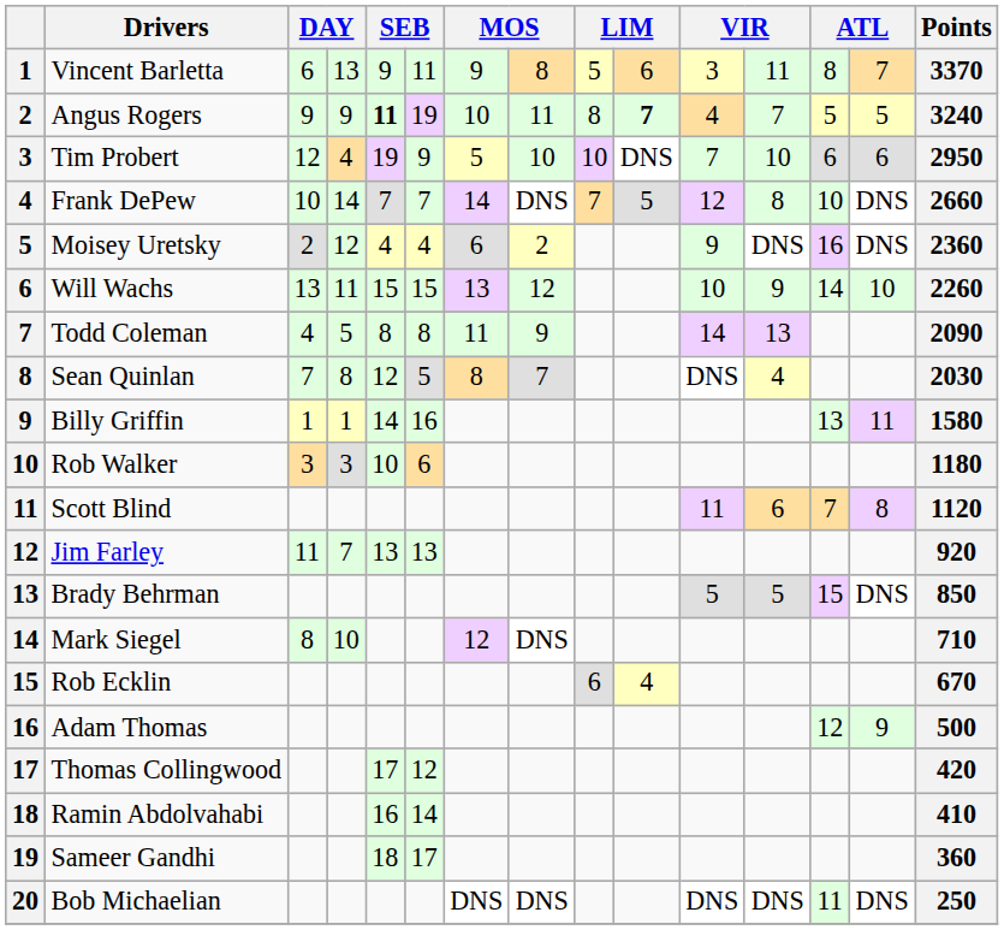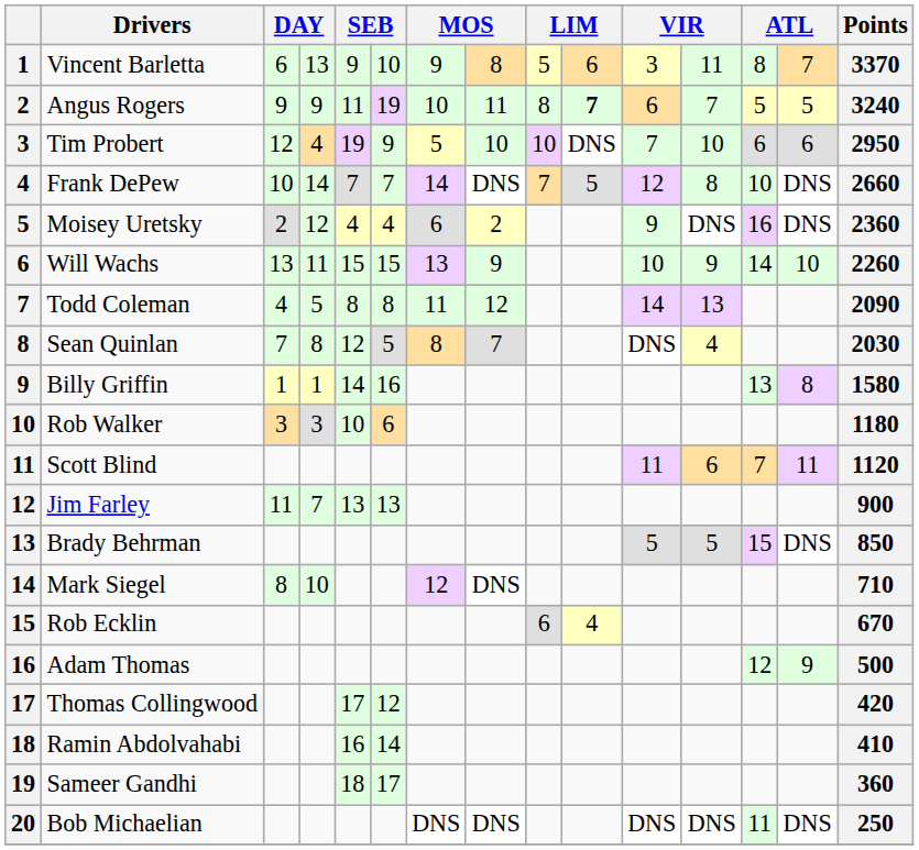 <table class="wikitable" style="font-size:85%; text-align:center">
 <tr>
 <th></th>
 <th>Drivers</th>
 <th colspan=2><a href='#'>DAY</a><br></th>
 <th colspan=2><a href='#'>SEB</a><br></th>
 <th colspan=2><a href='#'>MOS</a><br></th>
 <th colspan=2><a href='#'>LIM</a><br></th>
 <th colspan=2><a href='#'>VIR</a><br></th>
 <th colspan=2><a href='#'>ATL</a><br></th>
 <th>Points</th>
 </tr>
 <tr>
 <th>1</th>
 <td align=left> Vincent Barletta</td>
 <td style="background:#dfffdf;">6</td>
 <td style="background:#dfffdf;">13</td>
 <td style="background:#dfffdf;">9</td>
-<td style="background:#dfffdf;">11</td>
+<td style="background:#dfffdf;">10</td>
 <td style="background:#dfffdf;">9</td>
 <td style="background:#ffdf9f;">8</td>
 <td style="background:#ffffbf;">5</td>
 <td style="background:#ffdf9f;">6</td>
 <td style="background:#ffffbf;">3</td>
 <td style="background:#dfffdf;">11</td>
 <td style="background:#dfffdf;">8</td>
 <td style="background:#ffdf9f;">7</td>
 <th>3370</th>
 </tr>
 <tr>
 <th>2</th>
 <td align=left> Angus Rogers</td>
 <td style="background:#dfffdf;">9</td>
 <td style="background:#dfffdf;">9</td>
-<td style="background:#dfffdf;"><strong>11</strong></td>
+<td style="background:#dfffdf;">11</td>
 <td style="background:#efcfff;">19</td>
 <td style="background:#dfffdf;">10</td>
 <td style="background:#dfffdf;">11</td>
 <td style="background:#dfffdf;">8</td>
 <td style="background:#dfffdf;"><strong>7</strong></td>
-<td style="background:#ffdf9f;">4</td>
+<td style="background:#ffdf9f;">6</td>
 <td style="background:#dfffdf;">7</td>
 <td style="background:#ffffbf;">5</td>
 <td style="background:#ffffbf;">5</td>
 <th>3240</th>
 </tr>
 <tr>
 <th>3</th>
 <td align=left> Tim Probert</td>
 <td style="background:#dfffdf;">12</td>
 <td style="background:#ffdf9f;">4</td>
 <td style="background:#efcfff;">19</td>
 <td style="background:#dfffdf;">9</td>
 <td style="background:#ffffbf;">5</td>
 <td style="background:#dfffdf;">10</td>
 <td style="background:#efcfff;">10</td>
 <td style="background:#ffffff;">DNS</td>
 <td style="background:#dfffdf;">7</td>
 <td style="background:#dfffdf;">10</td>
 <td style="background:#dfdfdf;">6</td>
 <td style="background:#dfdfdf;">6</td>
 <th>2950</th>
 </tr>
 <tr>
 <th>4</th>
 <td align=left> Frank DePew</td>
 <td style="background:#dfffdf;">10</td>
 <td style="background:#dfffdf;">14</td>
 <td style="background:#dfdfdf;">7</td>
 <td style="background:#dfffdf;">7</td>
 <td style="background:#efcfff;">14</td>
 <td style="background:#ffffff;">DNS</td>
 <td style="background:#ffdf9f;">7</td>
 <td style="background:#dfdfdf;">5</td>
 <td style="background:#efcfff;">12</td>
 <td style="background:#dfffdf;">8</td>
 <td style="background:#dfffdf;">10</td>
 <td style="background:#ffffff;">DNS</td>
 <th>2660</th>
 </tr>
 <tr>
 <th>5</th>
 <td align=left>Moisey Uretsky</td>
 <td style="background:#dfdfdf;">2</td>
 <td style="background:#dfffdf;">12</td>
 <td style="background:#ffffbf;">4</td>
 <td style="background:#ffffbf;">4</td>
 <td style="background:#dfdfdf;">6</td>
 <td style="background:#ffffbf;">2</td>
 <td></td>
 <td></td>
 <td style="background:#dfffdf;">9</td>
 <td style="background:#ffffff;">DNS</td>
 <td style="background:#efcfff;">16</td>
 <td style="background:#ffffff;">DNS</td>
 <th>2360</th>
 </tr>
 <tr>
 <th>6</th>
 <td align=left> Will Wachs</td>
 <td style="background:#dfffdf;">13</td>
 <td style="background:#dfffdf;">11</td>
 <td style="background:#dfffdf;">15</td>
 <td style="background:#dfffdf;">15</td>
 <td style="background:#efcfff;">13</td>
-<td style="background:#dfffdf;">12</td>
+<td style="background:#dfffdf;">9</td>
 <td></td>
 <td></td>
 <td style="background:#dfffdf;">10</td>
 <td style="background:#dfffdf;">9</td>
 <td style="background:#dfffdf;">14</td>
 <td style="background:#dfffdf;">10</td>
 <th>2260</th>
 </tr>
 <tr>
 <th>7</th>
 <td align=left> Todd Coleman</td>
 <td style="background:#dfffdf;">4</td>
 <td style="background:#dfffdf;">5</td>
 <td style="background:#dfffdf;">8</td>
 <td style="background:#dfffdf;">8</td>
 <td style="background:#dfffdf;">11</td>
-<td style="background:#dfffdf;">9</td>
+<td style="background:#dfffdf;">12</td>
 <td></td>
 <td></td>
 <td style="background:#efcfff;">14</td>
 <td style="background:#efcfff;">13</td>
 <td></td>
 <td></td>
 <th>2090</th>
 </tr>
 <tr>
 <th>8</th>
 <td align=left> Sean Quinlan</td>
 <td style="background:#dfffdf;">7</td>
 <td style="background:#dfffdf;">8</td>
 <td style="background:#dfffdf;">12</td>
 <td style="background:#dfdfdf;">5</td>
 <td style="background:#ffdf9f;">8</td>
 <td style="background:#dfdfdf;">7</td>
 <td></td>
 <td></td>
 <td style="background:#ffffff;">DNS</td>
 <td style="background:#ffffbf;">4</td>
 <td></td>
 <td></td>
 <th>2030</th>
 </tr>
 <tr>
 <th>9</th>
 <td align=left> Billy Griffin</td>
 <td style="background:#ffffbf;">1</td>
 <td style="background:#ffffbf;">1</td>
 <td style="background:#dfffdf;">14</td>
 <td style="background:#dfffdf;">16</td>
 <td></td>
 <td></td>
 <td></td>
 <td></td>
 <td></td>
 <td></td>
 <td style="background:#dfffdf;">13</td>
-<td style="background:#efcfff;">11</td>
+<td style="background:#efcfff;">8</td>
 <th>1580</th>
 </tr>
 <tr>
 <th>10</th>
 <td align=left> Rob Walker</td>
 <td style="background:#ffdf9f;">3</td>
 <td style="background:#dfdfdf;">3</td>
 <td style="background:#dfffdf;">10</td>
 <td style="background:#ffdf9f;">6</td>
 <td></td>
 <td></td>
 <td></td>
 <td></td>
 <td></td>
 <td></td>
 <td></td>
 <td></td>
 <th>1180</th>
 </tr>
 <tr>
 <th>11</th>
 <td align=left> Scott Blind</td>
 <td></td>
 <td></td>
 <td></td>
 <td></td>
 <td></td>
 <td></td>
 <td></td>
 <td></td>
 <td style="background:#efcfff;">11</td>
 <td style="background:#ffdf9f;">6</td>
 <td style="background:#ffdf9f;">7</td>
-<td style="background:#efcfff;">8</td>
+<td style="background:#efcfff;">11</td>
 <th>1120</th>
 </tr>
 <tr>
 <th>12</th>
 <td align=left> <a href='#'>Jim Farley</a></td>
 <td style="background:#dfffdf;">11</td>
 <td style="background:#dfffdf;">7</td>
 <td style="background:#dfffdf;">13</td>
 <td style="background:#dfffdf;">13</td>
 <td></td>
 <td></td>
 <td></td>
 <td></td>
 <td></td>
 <td></td>
 <td></td>
 <td></td>
-<th>920</th>
+<th>900</th>
 </tr>
 <tr>
 <th>13</th>
 <td align=left> Brady Behrman</td>
 <td></td>
 <td></td>
 <td></td>
 <td></td>
 <td></td>
 <td></td>
 <td></td>
 <td></td>
 <td style="background:#dfdfdf;">5</td>
 <td style="background:#dfdfdf;">5</td>
 <td style="background:#efcfff;">15</td>
 <td style="background:#ffffff;">DNS</td>
 <th>850</th>
 </tr>
 <tr>
 <th>14</th>
 <td align=left> Mark Siegel</td>
 <td style="background:#dfffdf;">8</td>
 <td style="background:#dfffdf;">10</td>
 <td></td>
 <td></td>
 <td style="background:#efcfff;">12</td>
 <td style="background:#ffffff;">DNS</td>
 <td></td>
 <td></td>
 <td></td>
 <td></td>
 <td></td>
 <td></td>
 <th>710</th>
 </tr>
 <tr>
 <th>15</th>
 <td align=left> Rob Ecklin</td>
 <td></td>
 <td></td>
 <td></td>
 <td></td>
 <td></td>
 <td></td>
 <td style="background:#dfdfdf;">6</td>
 <td style="background:#ffffbf;">4</td>
 <td></td>
 <td></td>
 <td></td>
 <td></td>
 <th>670</th>
 </tr>
 <tr>
 <th>16</th>
 <td align=left> Adam Thomas</td>
 <td></td>
 <td></td>
 <td></td>
 <td></td>
 <td></td>
 <td></td>
 <td></td>
 <td></td>
 <td></td>
 <td></td>
 <td style="background:#dfffdf;">12</td>
 <td style="background:#dfffdf;">9</td>
 <th>500</th>
 </tr>
 <tr>
 <th>17</th>
 <td align=left> Thomas Collingwood</td>
 <td></td>
 <td></td>
 <td style="background:#dfffdf;">17</td>
 <td style="background:#dfffdf;">12</td>
 <td></td>
 <td></td>
 <td></td>
 <td></td>
 <td></td>
 <td></td>
 <td></td>
 <td></td>
 <th>420</th>
 </tr>
 <tr>
 <th>18</th>
 <td align=left> Ramin Abdolvahabi</td>
 <td></td>
 <td></td>
 <td style="background:#dfffdf;">16</td>
 <td style="background:#dfffdf;">14</td>
 <td></td>
 <td></td>
 <td></td>
 <td></td>
 <td></td>
 <td></td>
 <td></td>
 <td></td>
 <th>410</th>
 </tr>
 <tr>
 <th>19</th>
 <td align=left> Sameer Gandhi</td>
 <td></td>
 <td></td>
 <td style="background:#dfffdf;">18</td>
 <td style="background:#dfffdf;">17</td>
 <td></td>
 <td></td>
 <td></td>
 <td></td>
 <td></td>
 <td></td>
 <td></td>
 <td></td>
 <th>360</th>
 </tr>
 <tr>
 <th>20</th>
 <td align=left> Bob Michaelian</td>
 <td></td>
 <td></td>
 <td></td>
 <td></td>
 <td style="background:#ffffff;">DNS</td>
 <td style="background:#ffffff;">DNS</td>
 <td></td>
 <td></td>
 <td style="background:#ffffff;">DNS</td>
 <td style="background:#ffffff;">DNS</td>
 <td style="background:#dfffdf;">11</td>
 <td style="background:#ffffff;">DNS</td>
 <th>250</th>
 </tr>
 <tr>
 </tr>
 </table>
